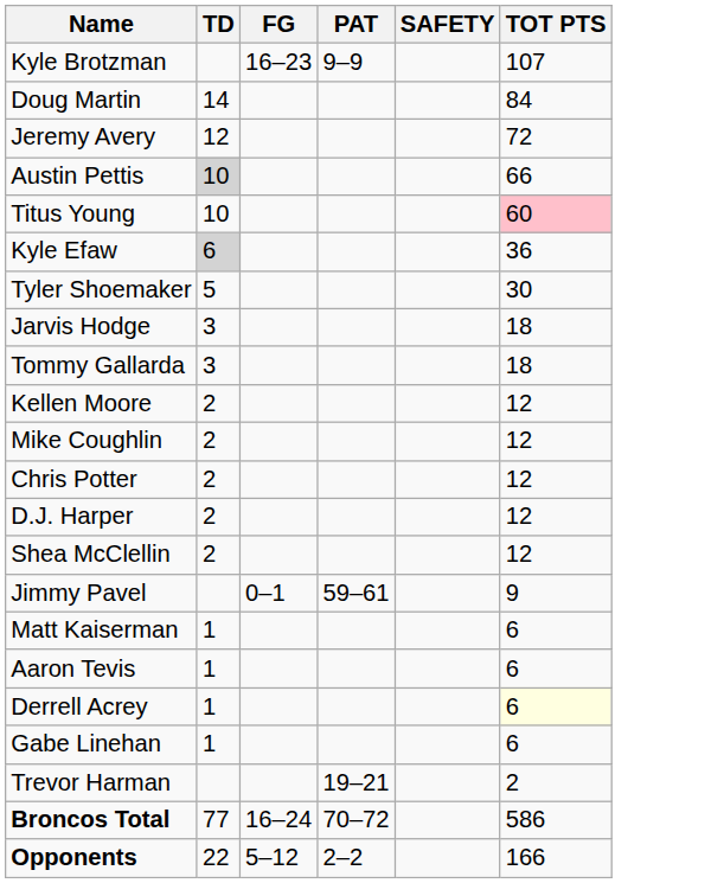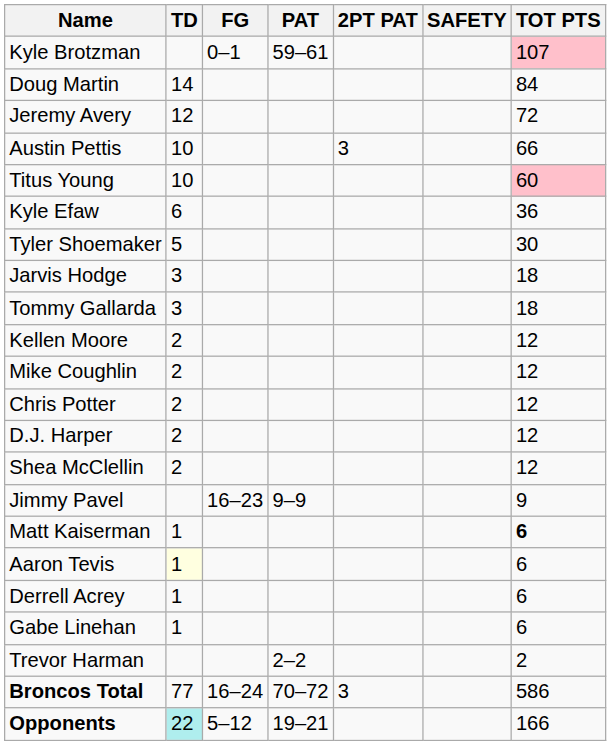 <table class="wikitable" style="white-space:nowrap;">
 <tr>
 <th>Name</th>
 <th>TD</th>
 <th>FG</th>
 <th>PAT</th>
+<th>2PT PAT</th>
 <th>SAFETY</th>
 <th>TOT PTS</th>
 </tr>
 <tr>
 <td>Kyle Brotzman</td>
 <td> </td>
-<td>16–23</td>
-<td>9–9</td>
+<td>0–1</td>
+<td>59–61</td>
 <td> </td>
-<td>107</td>
+<td> </td>
+<td style="background: pink;">107</td>
 </tr>
 <tr>
 <td>Doug Martin</td>
 <td>14</td>
+<td> </td>
 <td> </td>
 <td> </td>
 <td> </td>
 <td>84</td>
 </tr>
 <tr>
 <td>Jeremy Avery</td>
 <td>12</td>
 <td> </td>
 <td> </td>
 <td> </td>
+<td> </td>
 <td>72</td>
 </tr>
 <tr>
 <td>Austin Pettis</td>
-<td style="background: lightgrey;">10</td>
+<td>10</td>
 <td> </td>
 <td> </td>
+<td>3</td>
 <td> </td>
 <td>66</td>
 </tr>
 <tr>
 <td>Titus Young</td>
 <td>10</td>
 <td> </td>
 <td> </td>
 <td> </td>
+<td> </td>
 <td style="background: pink;">60</td>
 </tr>
 <tr>
 <td>Kyle Efaw</td>
-<td style="background: lightgrey;">6</td>
+<td>6</td>
+<td> </td>
 <td> </td>
 <td> </td>
 <td> </td>
 <td>36</td>
 </tr>
 <tr>
 <td>Tyler Shoemaker</td>
 <td>5</td>
 <td> </td>
 <td> </td>
 <td> </td>
+<td> </td>
 <td>30</td>
 </tr>
 <tr>
 <td>Jarvis Hodge</td>
 <td>3</td>
+<td> </td>
 <td> </td>
 <td> </td>
 <td> </td>
 <td>18</td>
 </tr>
 <tr>
 <td>Tommy Gallarda</td>
 <td>3</td>
 <td> </td>
 <td> </td>
 <td> </td>
+<td> </td>
 <td>18</td>
 </tr>
 <tr>
 <td>Kellen Moore</td>
 <td>2</td>
+<td> </td>
 <td> </td>
 <td> </td>
 <td> </td>
 <td>12</td>
 </tr>
 <tr>
 <td>Mike Coughlin</td>
 <td>2</td>
 <td> </td>
 <td> </td>
 <td> </td>
+<td> </td>
 <td>12</td>
 </tr>
 <tr>
 <td>Chris Potter</td>
 <td>2</td>
+<td> </td>
 <td> </td>
 <td> </td>
 <td> </td>
 <td>12</td>
 </tr>
 <tr>
 <td>D.J. Harper</td>
 <td>2</td>
 <td> </td>
 <td> </td>
 <td> </td>
+<td> </td>
 <td>12</td>
 </tr>
 <tr>
 <td>Shea McClellin</td>
 <td>2</td>
 <td> </td>
 <td> </td>
 <td> </td>
+<td> </td>
 <td>12</td>
 </tr>
 <tr>
 <td>Jimmy Pavel</td>
 <td> </td>
-<td>0–1</td>
-<td>59–61</td>
+<td>16–23</td>
+<td>9–9</td>
+<td> </td>
 <td> </td>
 <td>9</td>
 </tr>
 <tr>
 <td>Matt Kaiserman</td>
 <td>1</td>
 <td> </td>
 <td> </td>
 <td> </td>
-<td>6</td>
+<td> </td>
+<td><strong>6</strong></td>
 </tr>
 <tr>
 <td>Aaron Tevis</td>
-<td>1</td>
+<td style="background: lightyellow;">1</td>
+<td> </td>
 <td> </td>
 <td> </td>
 <td> </td>
 <td>6</td>
 </tr>
 <tr>
 <td>Derrell Acrey</td>
 <td>1</td>
 <td> </td>
 <td> </td>
 <td> </td>
-<td style="background: lightyellow;">6</td>
+<td> </td>
+<td>6</td>
 </tr>
 <tr>
 <td>Gabe Linehan</td>
 <td>1</td>
+<td> </td>
 <td> </td>
 <td> </td>
 <td> </td>
 <td>6</td>
 </tr>
 <tr>
 <td>Trevor Harman</td>
 <td> </td>
 <td> </td>
-<td>19–21</td>
+<td>2–2</td>
+<td> </td>
 <td> </td>
 <td>2</td>
 </tr>
 <tr>
 <td><strong>Broncos Total</strong></td>
 <td>77</td>
 <td>16–24</td>
 <td>70–72</td>
+<td>3</td>
 <td> </td>
 <td>586</td>
 </tr>
 <tr>
 <td><strong>Opponents</strong></td>
-<td>22</td>
+<td style="background: paleturquoise;">22</td>
 <td>5–12</td>
-<td>2–2</td>
+<td>19–21</td>
+<td> </td>
 <td> </td>
 <td>166</td>
 </tr>
 </table>
